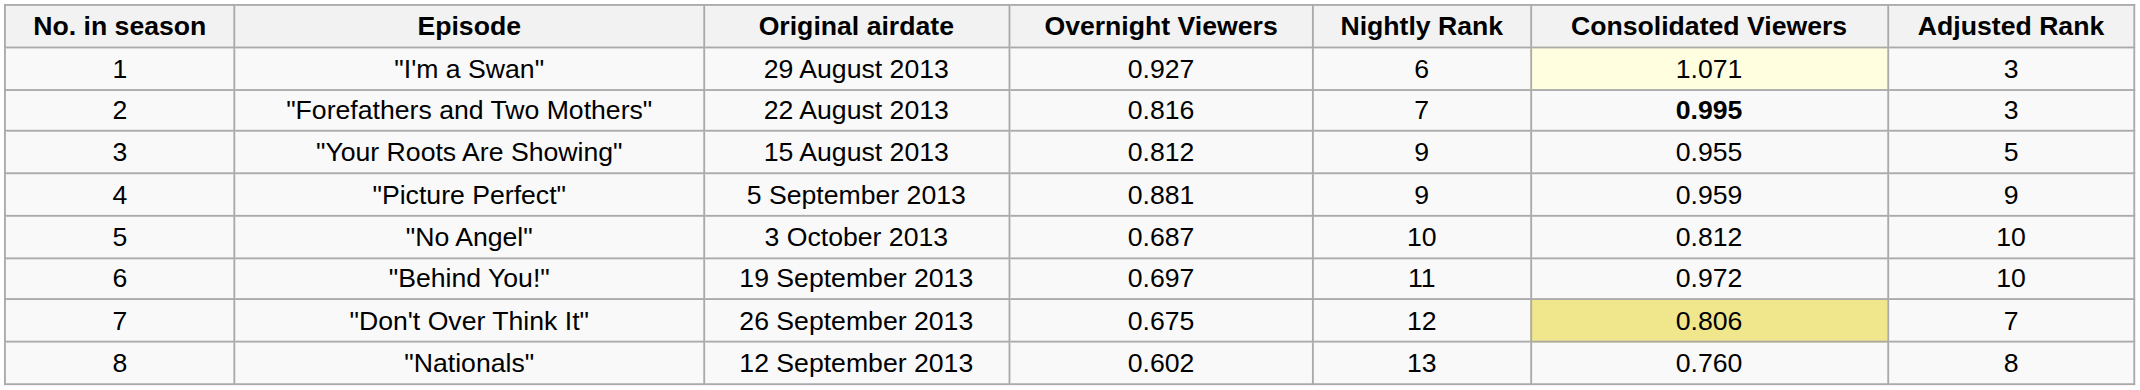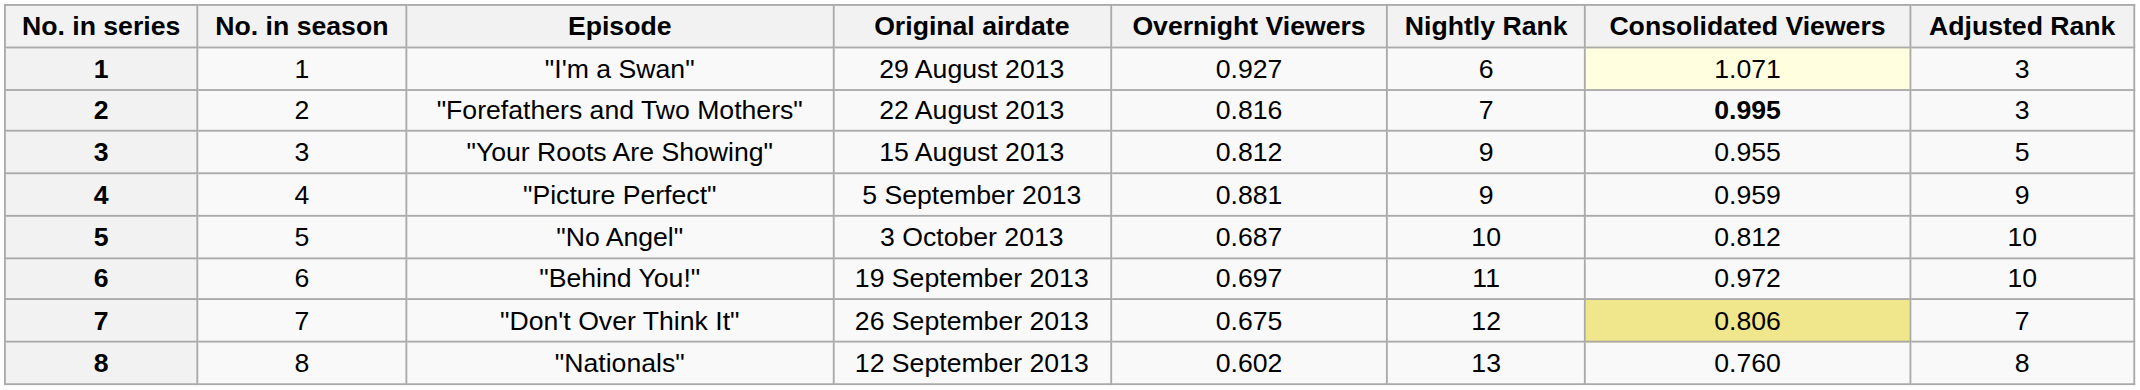 <table class="wikitable plainrowheaders" style="text-align:center; font-size:90%; width:80em;">
 <tr>
+<th>No. in series</th>
 <th>No. in season</th>
 <th>Episode</th>
 <th>Original airdate</th>
 <th>Overnight Viewers</th>
 <th>Nightly Rank</th>
 <th>Consolidated Viewers</th>
 <th>Adjusted Rank</th>
 </tr>
 <tr>
+<th>1</th>
 <td>1</td>
 <td>"I'm a Swan"</td>
 <td>29 August 2013</td>
 <td>0.927</td>
 <td>6</td>
 <td style="background: lightyellow;">1.071</td>
 <td>3</td>
 </tr>
 <tr>
+<th>2</th>
 <td>2</td>
 <td>"Forefathers and Two Mothers"</td>
 <td>22 August 2013</td>
 <td>0.816</td>
 <td>7</td>
 <td><strong>0.995</strong></td>
 <td>3</td>
 </tr>
 <tr>
+<th>3</th>
 <td>3</td>
 <td>"Your Roots Are Showing"</td>
 <td>15 August 2013</td>
 <td>0.812</td>
 <td>9</td>
 <td>0.955</td>
 <td>5</td>
 </tr>
 <tr>
+<th>4</th>
 <td>4</td>
 <td>"Picture Perfect"</td>
 <td>5 September 2013</td>
 <td>0.881</td>
 <td>9</td>
 <td>0.959</td>
 <td>9</td>
 </tr>
 <tr>
+<th>5</th>
 <td>5</td>
 <td>"No Angel"</td>
 <td>3 October 2013</td>
 <td>0.687</td>
 <td>10</td>
 <td>0.812</td>
 <td>10</td>
 </tr>
 <tr>
+<th>6</th>
 <td>6</td>
 <td>"Behind You!"</td>
 <td>19 September 2013</td>
 <td>0.697</td>
 <td>11</td>
 <td>0.972</td>
 <td>10</td>
 </tr>
 <tr>
+<th>7</th>
 <td>7</td>
 <td>"Don't Over Think It"</td>
 <td>26 September 2013</td>
 <td>0.675</td>
 <td>12</td>
 <td style="background: khaki;">0.806</td>
 <td>7</td>
 </tr>
 <tr>
+<th>8</th>
 <td>8</td>
 <td>"Nationals"</td>
 <td>12 September 2013</td>
 <td>0.602</td>
 <td>13</td>
 <td>0.760</td>
 <td>8</td>
 </tr>
 </table>
